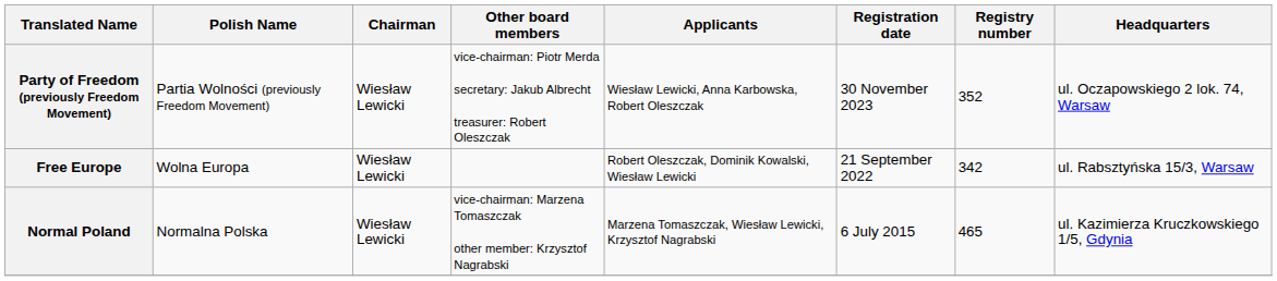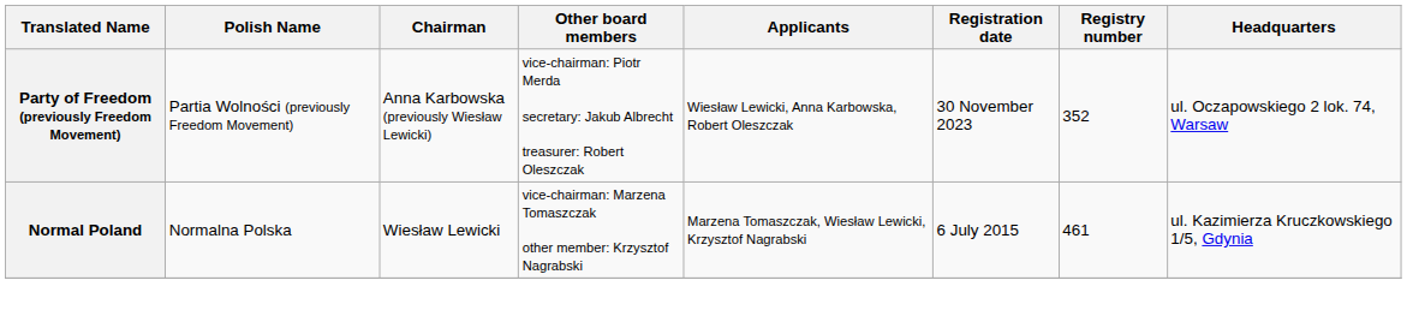 <table class="wikitable sortable" style="text-align:left; font-size:90%">
 <tr>
 <th colspan="1">Translated Name</th>
 <th>Polish Name</th>
 <th>Chairman</th>
 <th>Other board members</th>
 <th>Applicants</th>
 <th>Registration date</th>
 <th>Registry number</th>
 <th>Headquarters</th>
 </tr>
 <tr>
 <th>Party of Freedom<br><small>(previously Freedom Movement)</small></th>
 <td>Partia Wolności <small>(previously Freedom Movement)</small></td>
-<td>Wiesław Lewicki</td>
+<td>Anna Karbowska<br><small>(previously Wiesław Lewicki)</small></td>
 <td><small>vice-chairman: Piotr Merda<br><br>secretary: Jakub Albrecht<br><br>treasurer: Robert Oleszczak</small></td>
 <td><small>Wiesław Lewicki, Anna Karbowska, Robert Oleszczak</small></td>
 <td>30 November 2023</td>
 <td>352</td>
 <td>ul. Oczapowskiego 2 lok. 74, <a href='#'>Warsaw</a></td>
-</tr>
-<tr>
-<th>Free Europe</th>
-<td>Wolna Europa</td>
-<td>Wiesław Lewicki</td>
-<td></td>
-<td><small>Robert Oleszczak, Dominik Kowalski, Wiesław Lewicki</small></td>
-<td>21 September 2022</td>
-<td>342</td>
-<td>ul. Rabsztyńska 15/3, <a href='#'>Warsaw</a></td>
 </tr>
 <tr>
 <th>Normal Poland</th>
 <td>Normalna Polska</td>
 <td>Wiesław Lewicki</td>
 <td><small>vice-chairman</small><small>: Marzena Tomaszczak<br><br>other member: Krzysztof Nagrabski</small></td>
 <td><small>Marzena Tomaszczak, Wiesław Lewicki, Krzysztof Nagrabski</small></td>
 <td>6 July 2015</td>
-<td>465</td>
+<td>461</td>
 <td>ul. Kazimierza Kruczkowskiego 1/5, <a href='#'>Gdynia</a></td>
 </tr>
 <tr>
 </tr>
 </table>
